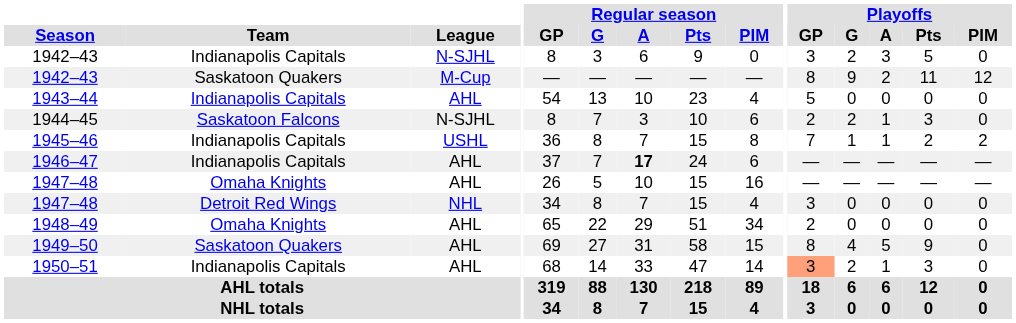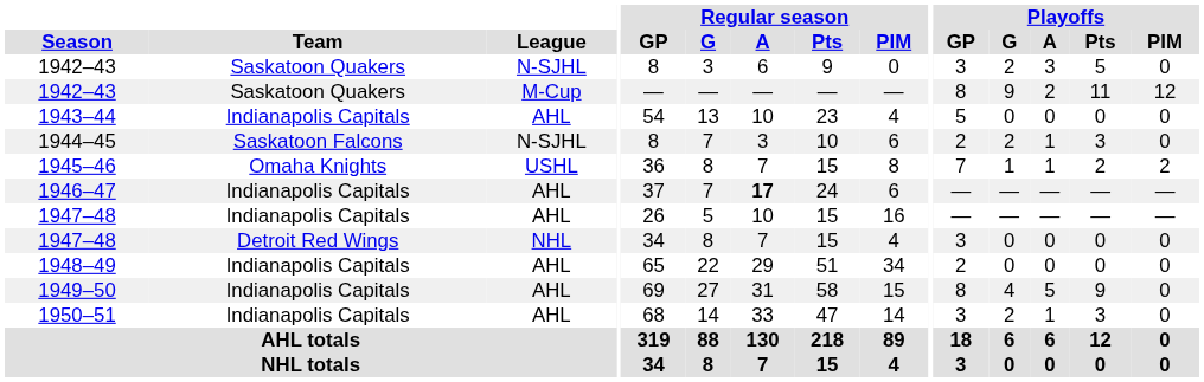 <table border="0" cellpadding="1" cellspacing="0" style="text-align:center; width:60em">
 <tr bgcolor="#e0e0e0">
 <th colspan="3" bgcolor="#ffffff"></th>
 <th rowspan="100" bgcolor="#ffffff"></th>
 <th colspan="5"><a href='#'>Regular season</a></th>
 <th rowspan="100" bgcolor="#ffffff"></th>
 <th colspan="5"><a href='#'>Playoffs</a></th>
 </tr>
 <tr bgcolor="#e0e0e0">
 <th><a href='#'>Season</a></th>
 <th>Team</th>
 <th>League</th>
 <th>GP</th>
 <th><a href='#'>G</a></th>
 <th><a href='#'>A</a></th>
 <th><a href='#'>Pts</a></th>
 <th><a href='#'>PIM</a></th>
 <th>GP</th>
 <th>G</th>
 <th>A</th>
 <th>Pts</th>
 <th>PIM</th>
 </tr>
 <tr>
 <td>1942–43</td>
-<td>Indianapolis Capitals</td>
+<td><a href='#'>Saskatoon Quakers</a></td>
 <td><a href='#'>N-SJHL</a></td>
 <td>8</td>
 <td>3</td>
 <td>6</td>
 <td>9</td>
 <td>0</td>
 <td>3</td>
 <td>2</td>
 <td>3</td>
 <td>5</td>
 <td>0</td>
 </tr>
 <tr bgcolor="#f0f0f0">
 <td><a href='#'>1942–43</a></td>
 <td>Saskatoon Quakers</td>
 <td><a href='#'>M-Cup</a></td>
 <td>—</td>
 <td>—</td>
 <td>—</td>
 <td>—</td>
 <td>—</td>
 <td>8</td>
 <td>9</td>
 <td>2</td>
 <td>11</td>
 <td>12</td>
 </tr>
 <tr>
 <td><a href='#'>1943–44</a></td>
 <td><a href='#'>Indianapolis Capitals</a></td>
 <td><a href='#'>AHL</a></td>
 <td>54</td>
 <td>13</td>
 <td>10</td>
 <td>23</td>
 <td>4</td>
 <td>5</td>
 <td>0</td>
 <td>0</td>
 <td>0</td>
 <td>0</td>
 </tr>
 <tr bgcolor="#f0f0f0">
 <td>1944–45</td>
 <td><a href='#'>Saskatoon Falcons</a></td>
 <td>N-SJHL</td>
 <td>8</td>
 <td>7</td>
 <td>3</td>
 <td>10</td>
 <td>6</td>
 <td>2</td>
 <td>2</td>
 <td>1</td>
 <td>3</td>
 <td>0</td>
 </tr>
 <tr>
 <td><a href='#'>1945–46</a></td>
-<td>Indianapolis Capitals</td>
+<td><a href='#'>Omaha Knights</a></td>
 <td><a href='#'>USHL</a></td>
 <td>36</td>
 <td>8</td>
 <td>7</td>
 <td>15</td>
 <td>8</td>
 <td>7</td>
 <td>1</td>
 <td>1</td>
 <td>2</td>
 <td>2</td>
 </tr>
 <tr bgcolor="#f0f0f0">
 <td><a href='#'>1946–47</a></td>
 <td>Indianapolis Capitals</td>
 <td>AHL</td>
 <td>37</td>
 <td>7</td>
 <td><strong>17</strong></td>
 <td>24</td>
 <td>6</td>
 <td>—</td>
 <td>—</td>
 <td>—</td>
 <td>—</td>
 <td>—</td>
 </tr>
 <tr>
 <td><a href='#'>1947–48</a></td>
-<td><a href='#'>Omaha Knights</a></td>
+<td>Indianapolis Capitals</td>
 <td>AHL</td>
 <td>26</td>
 <td>5</td>
 <td>10</td>
 <td>15</td>
 <td>16</td>
 <td>—</td>
 <td>—</td>
 <td>—</td>
 <td>—</td>
 <td>—</td>
 </tr>
 <tr bgcolor="#f0f0f0">
 <td><a href='#'>1947–48</a></td>
 <td><a href='#'>Detroit Red Wings</a></td>
 <td><a href='#'>NHL</a></td>
 <td>34</td>
 <td>8</td>
 <td>7</td>
 <td>15</td>
 <td>4</td>
 <td>3</td>
 <td>0</td>
 <td>0</td>
 <td>0</td>
 <td>0</td>
 </tr>
 <tr>
 <td><a href='#'>1948–49</a></td>
-<td><a href='#'>Omaha Knights</a></td>
+<td>Indianapolis Capitals</td>
 <td>AHL</td>
 <td>65</td>
 <td>22</td>
 <td>29</td>
 <td>51</td>
 <td>34</td>
 <td>2</td>
 <td>0</td>
 <td>0</td>
 <td>0</td>
 <td>0</td>
 </tr>
 <tr bgcolor="#f0f0f0">
 <td><a href='#'>1949–50</a></td>
-<td><a href='#'>Saskatoon Quakers</a></td>
+<td>Indianapolis Capitals</td>
 <td>AHL</td>
 <td>69</td>
 <td>27</td>
 <td>31</td>
 <td>58</td>
 <td>15</td>
 <td>8</td>
 <td>4</td>
 <td>5</td>
 <td>9</td>
 <td>0</td>
 </tr>
 <tr>
 <td><a href='#'>1950–51</a></td>
 <td>Indianapolis Capitals</td>
 <td>AHL</td>
 <td>68</td>
 <td>14</td>
 <td>33</td>
 <td>47</td>
 <td>14</td>
-<td style="background: lightsalmon;">3</td>
+<td>3</td>
 <td>2</td>
 <td>1</td>
 <td>3</td>
 <td>0</td>
 </tr>
 <tr bgcolor="#e0e0e0">
 <th colspan="3">AHL totals</th>
 <th>319</th>
 <th>88</th>
 <th>130</th>
 <th>218</th>
 <th>89</th>
 <th>18</th>
 <th>6</th>
 <th>6</th>
 <th>12</th>
 <th>0</th>
 </tr>
 <tr bgcolor="#e0e0e0">
 <th colspan="3">NHL totals</th>
 <th>34</th>
 <th>8</th>
 <th>7</th>
 <th>15</th>
 <th>4</th>
 <th>3</th>
 <th>0</th>
 <th>0</th>
 <th>0</th>
 <th>0</th>
 </tr>
 </table>
